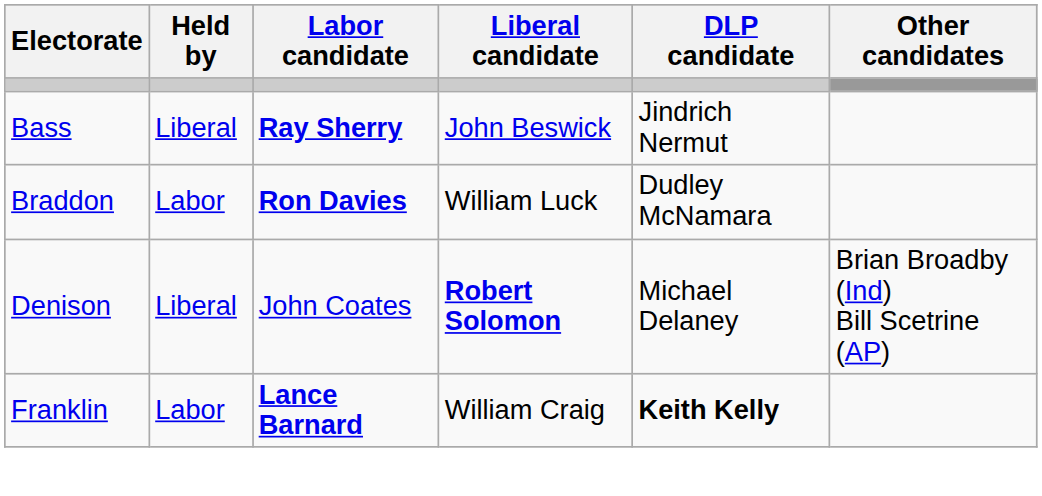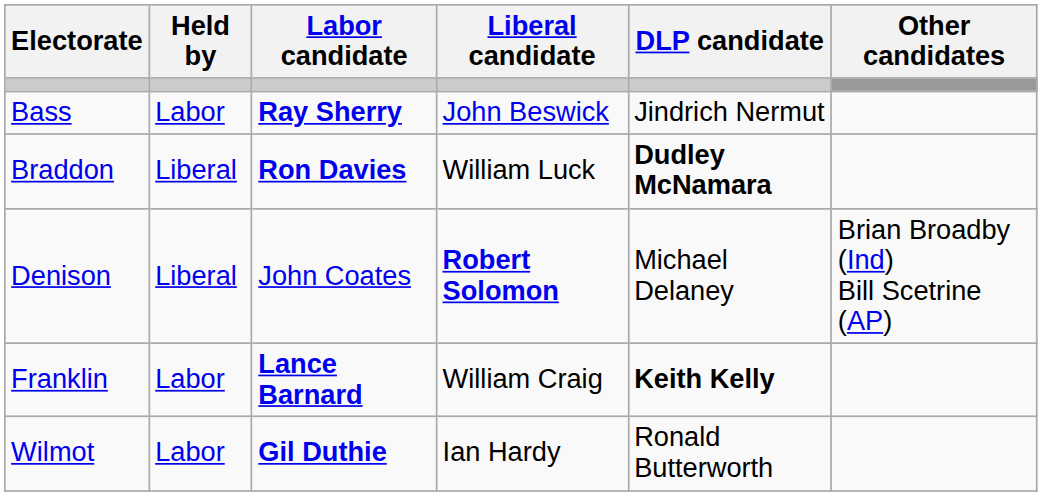 <table class="wikitable">
 <tr>
 <th>Electorate</th>
 <th>Held by</th>
 <th><a href='#'>Labor</a> candidate</th>
 <th><a href='#'>Liberal</a> candidate</th>
 <th><a href='#'>DLP</a> candidate</th>
 <th>Other candidates</th>
 </tr>
 <tr bgcolor="#cccccc">
 <td></td>
 <td></td>
 <td></td>
 <td></td>
 <td></td>
 <td bgcolor="#999999"></td>
 </tr>
 <tr>
 <td><a href='#'>Bass</a></td>
-<td><a href='#'>Liberal</a></td>
+<td><a href='#'>Labor</a></td>
 <td><strong><a href='#'>Ray Sherry</a></strong></td>
 <td><a href='#'>John Beswick</a></td>
 <td>Jindrich Nermut</td>
 <td></td>
 </tr>
 <tr>
 <td><a href='#'>Braddon</a></td>
-<td><a href='#'>Labor</a></td>
+<td><a href='#'>Liberal</a></td>
 <td><strong><a href='#'>Ron Davies</a></strong></td>
 <td>William Luck</td>
-<td>Dudley McNamara</td>
+<td><strong>Dudley McNamara</strong></td>
 <td></td>
 </tr>
 <tr>
 <td><a href='#'>Denison</a></td>
 <td><a href='#'>Liberal</a></td>
 <td><a href='#'>John Coates</a></td>
 <td><strong><a href='#'>Robert Solomon</a></strong></td>
 <td>Michael Delaney</td>
 <td>Brian Broadby (<a href='#'>Ind</a>)<br>Bill Scetrine (<a href='#'>AP</a>)</td>
 </tr>
 <tr>
 <td><a href='#'>Franklin</a></td>
 <td><a href='#'>Labor</a></td>
 <td><strong><a href='#'>Lance Barnard</a></strong></td>
 <td>William Craig</td>
 <td><strong>Keith Kelly</strong></td>
 <td></td>
 </tr>
+<tr>
+<td><a href='#'>Wilmot</a></td>
+<td><a href='#'>Labor</a></td>
+<td><strong><a href='#'>Gil Duthie</a></strong></td>
+<td>Ian Hardy</td>
+<td>Ronald Butterworth</td>
+<td></td>
+</tr>
 </table>
